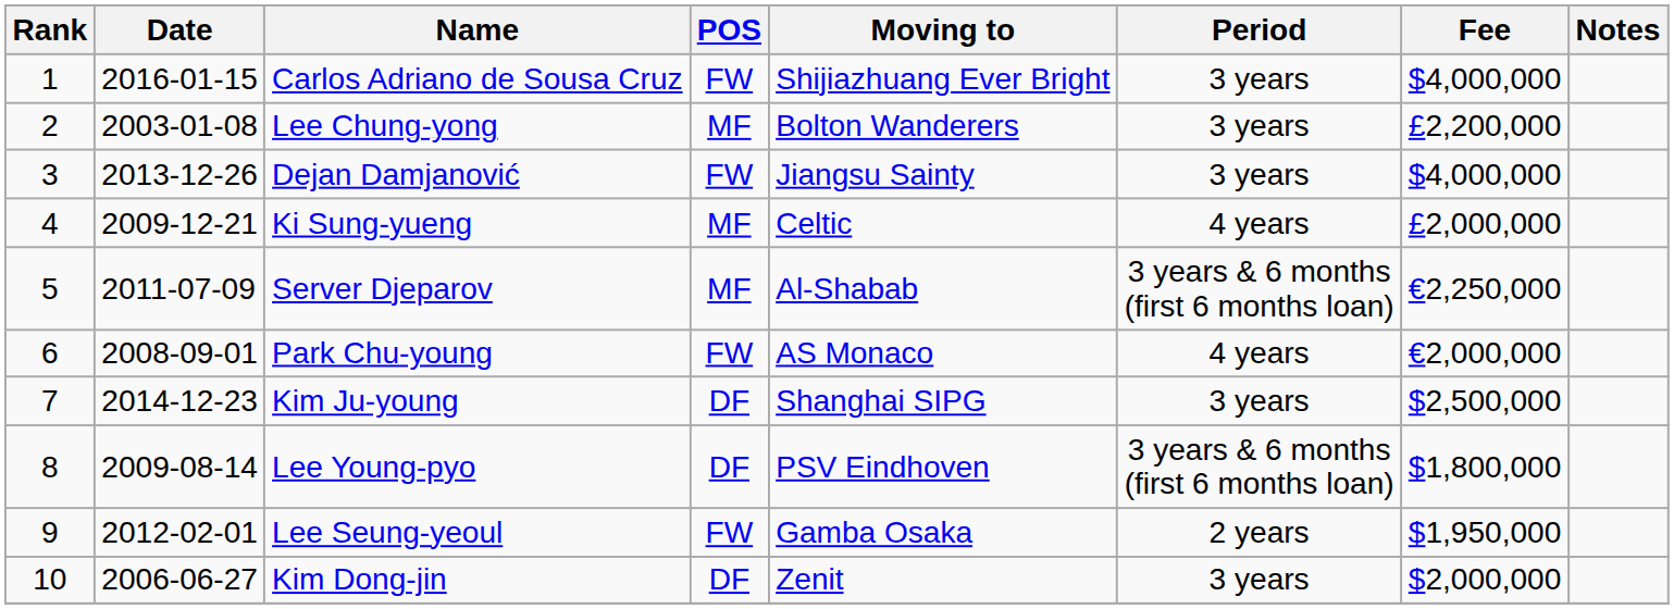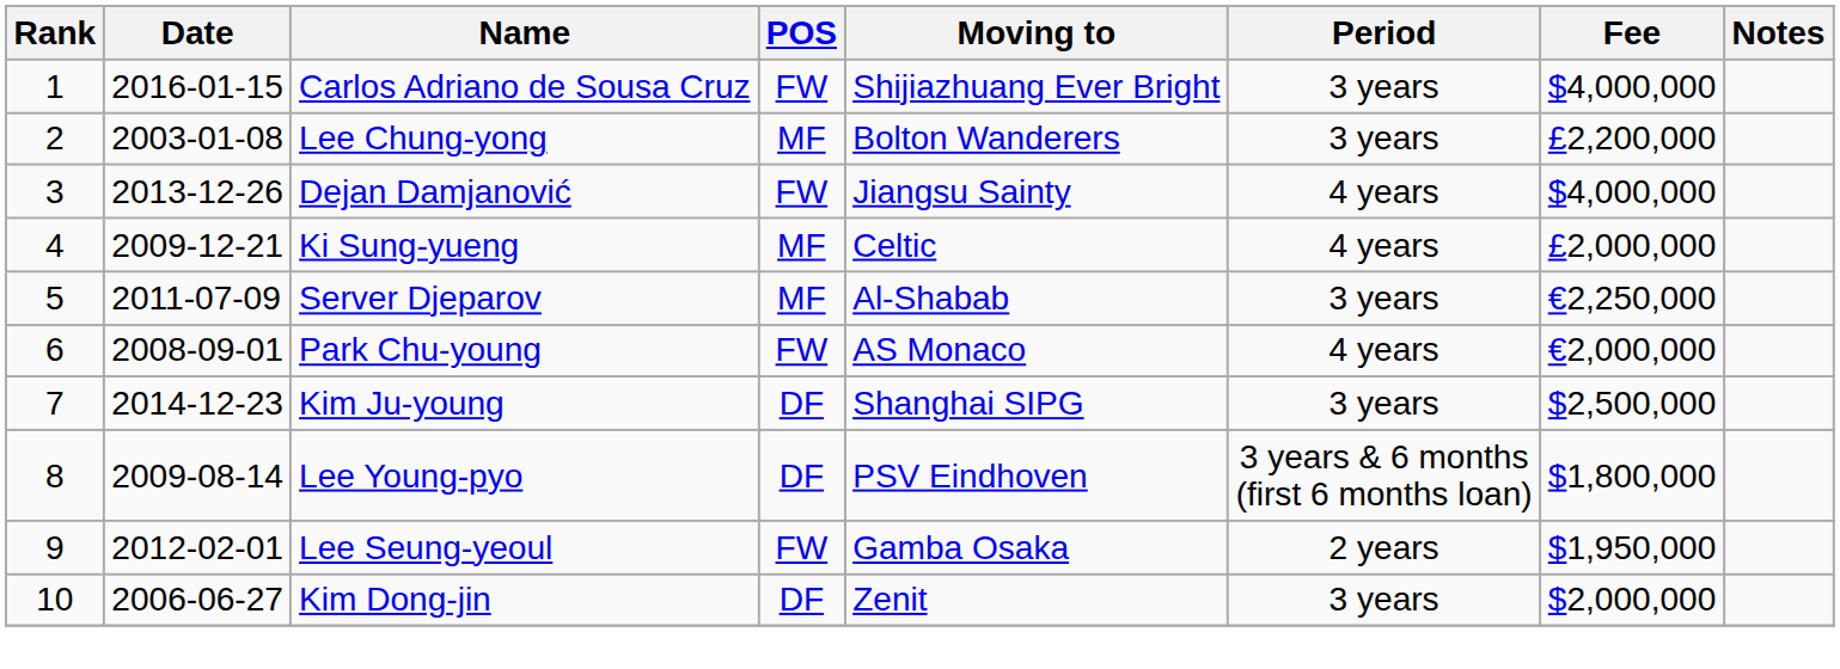 <table class="wikitable sortable" style="font-size:90%">
 <tr>
 <th>Rank</th>
 <th>Date</th>
 <th>Name</th>
 <th><a href='#'>POS</a></th>
 <th>Moving to</th>
 <th>Period</th>
 <th>Fee</th>
 <th>Notes</th>
 </tr>
 <tr>
 <td style="text-align: center;">1</td>
 <td>2016-01-15</td>
 <td> <a href='#'>Carlos Adriano de Sousa Cruz</a></td>
 <td style="text-align: center;"><a href='#'>FW</a></td>
 <td> <a href='#'>Shijiazhuang Ever Bright</a></td>
 <td style="text-align: center;">3 years</td>
 <td><a href='#'>$</a>4,000,000</td>
 <td></td>
 </tr>
 <tr>
 <td style="text-align: center;">2</td>
 <td>2003-01-08</td>
 <td> <a href='#'>Lee Chung-yong</a></td>
 <td style="text-align: center;"><a href='#'>MF</a></td>
 <td> <a href='#'>Bolton Wanderers</a></td>
 <td style="text-align: center;">3 years</td>
 <td><a href='#'>£</a>2,200,000</td>
 <td></td>
 </tr>
 <tr>
 <td style="text-align: center;">3</td>
 <td>2013-12-26</td>
 <td> <a href='#'>Dejan Damjanović</a></td>
 <td style="text-align: center;"><a href='#'>FW</a></td>
 <td> <a href='#'>Jiangsu Sainty</a></td>
-<td style="text-align: center;">3 years</td>
+<td style="text-align: center;">4 years</td>
 <td><a href='#'>$</a>4,000,000</td>
 <td></td>
 </tr>
 <tr>
 <td style="text-align: center;">4</td>
 <td>2009-12-21</td>
 <td> <a href='#'>Ki Sung-yueng</a></td>
 <td style="text-align: center;"><a href='#'>MF</a></td>
 <td> <a href='#'>Celtic</a></td>
 <td style="text-align: center;">4 years</td>
 <td><a href='#'>£</a>2,000,000</td>
 <td></td>
 </tr>
 <tr>
 <td style="text-align: center;">5</td>
 <td>2011-07-09</td>
 <td> <a href='#'>Server Djeparov</a></td>
 <td style="text-align: center;"><a href='#'>MF</a></td>
 <td> <a href='#'>Al-Shabab</a></td>
-<td style="text-align: center;">3 years & 6 months <br> (first 6 months loan)</td>
+<td style="text-align: center;">3 years</td>
 <td><a href='#'>€</a>2,250,000</td>
 <td></td>
 </tr>
 <tr>
 <td style="text-align: center;">6</td>
 <td>2008-09-01</td>
 <td> <a href='#'>Park Chu-young</a></td>
 <td style="text-align: center;"><a href='#'>FW</a></td>
 <td> <a href='#'>AS Monaco</a></td>
 <td style="text-align: center;">4 years</td>
 <td><a href='#'>€</a>2,000,000</td>
 <td></td>
 </tr>
 <tr>
 <td style="text-align: center;">7</td>
 <td>2014-12-23</td>
 <td> <a href='#'>Kim Ju-young</a></td>
 <td style="text-align: center;"><a href='#'>DF</a></td>
 <td> <a href='#'>Shanghai SIPG</a></td>
 <td style="text-align: center;">3 years</td>
 <td><a href='#'>$</a>2,500,000</td>
 <td></td>
 </tr>
 <tr>
 <td style="text-align: center;">8</td>
 <td>2009-08-14</td>
 <td> <a href='#'>Lee Young-pyo</a></td>
 <td style="text-align: center;"><a href='#'>DF</a></td>
 <td> <a href='#'>PSV Eindhoven</a></td>
 <td style="text-align: center;">3 years & 6 months <br> (first 6 months loan)</td>
 <td><a href='#'>$</a>1,800,000</td>
 <td></td>
 </tr>
 <tr>
 <td style="text-align: center;">9</td>
 <td>2012-02-01</td>
 <td> <a href='#'>Lee Seung-yeoul</a></td>
 <td style="text-align: center;"><a href='#'>FW</a></td>
 <td> <a href='#'>Gamba Osaka</a></td>
 <td style="text-align: center;">2 years</td>
 <td><a href='#'>$</a>1,950,000</td>
 <td></td>
 </tr>
 <tr>
 <td style="text-align: center;">10</td>
 <td>2006-06-27</td>
 <td> <a href='#'>Kim Dong-jin</a></td>
 <td style="text-align: center;"><a href='#'>DF</a></td>
 <td> <a href='#'>Zenit</a></td>
 <td style="text-align: center;">3 years</td>
 <td><a href='#'>$</a>2,000,000</td>
 <td></td>
 </tr>
 <tr>
 </tr>
 </table>
